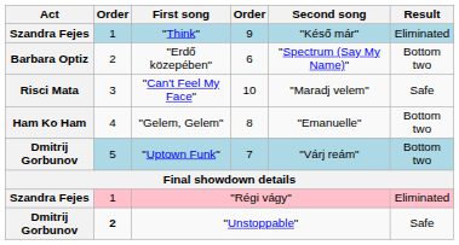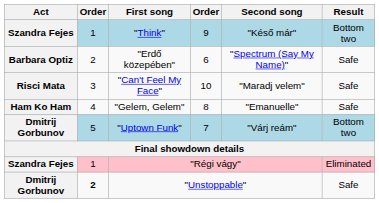 <table class="wikitable" style="text-align:center;">
 <tr>
 <th scope="col">Act</th>
 <th scope="col">Order</th>
 <th scope="col">First song</th>
 <th scope="col">Order</th>
 <th scope="col">Second song</th>
 <th scope="col">Result</th>
 </tr>
 <tr bgcolor="lightblue">
 <th scope="row">Szandra Fejes</th>
 <td>1</td>
 <td>"<a href='#'>Think</a>"</td>
 <td>9</td>
 <td>"Késő már"</td>
-<td>Eliminated</td>
+<td>Bottom two</td>
 </tr>
 <tr>
 <th scope="row">Barbara Optiz</th>
 <td>2</td>
 <td>"Erdő közepében"</td>
 <td>6</td>
 <td>"<a href='#'>Spectrum (Say My Name)</a>"</td>
-<td>Bottom two</td>
+<td>Safe</td>
 </tr>
 <tr>
 <th scope="row">Risci Mata</th>
 <td>3</td>
 <td>"<a href='#'>Can't Feel My Face</a>"</td>
 <td>10</td>
 <td>"Maradj velem"</td>
 <td>Safe</td>
 </tr>
 <tr>
 <th scope="row">Ham Ko Ham</th>
 <td>4</td>
 <td>"Gelem, Gelem"</td>
 <td>8</td>
 <td>"Emanuelle"</td>
-<td>Bottom two</td>
+<td>Safe</td>
 </tr>
 <tr bgcolor="lightblue">
 <th scope="row">Dmitrij Gorbunov</th>
 <td>5</td>
 <td>"<a href='#'>Uptown Funk</a>"</td>
 <td>7</td>
 <td>"Várj reám"</td>
 <td>Bottom two</td>
 </tr>
 <tr>
 <th scope="col" colspan="7">Final showdown details</th>
 </tr>
 <tr bgcolor="pink">
 <th scope="row">Szandra Fejes</th>
 <td>1</td>
 <td colspan="3">"Régi vágy"</td>
 <td>Eliminated</td>
 </tr>
 <tr>
 <th scope="row">Dmitrij Gorbunov</th>
 <td><strong>2</strong></td>
 <td colspan="3">"<a href='#'>Unstoppable</a>"</td>
 <td>Safe</td>
 </tr>
 </table>
